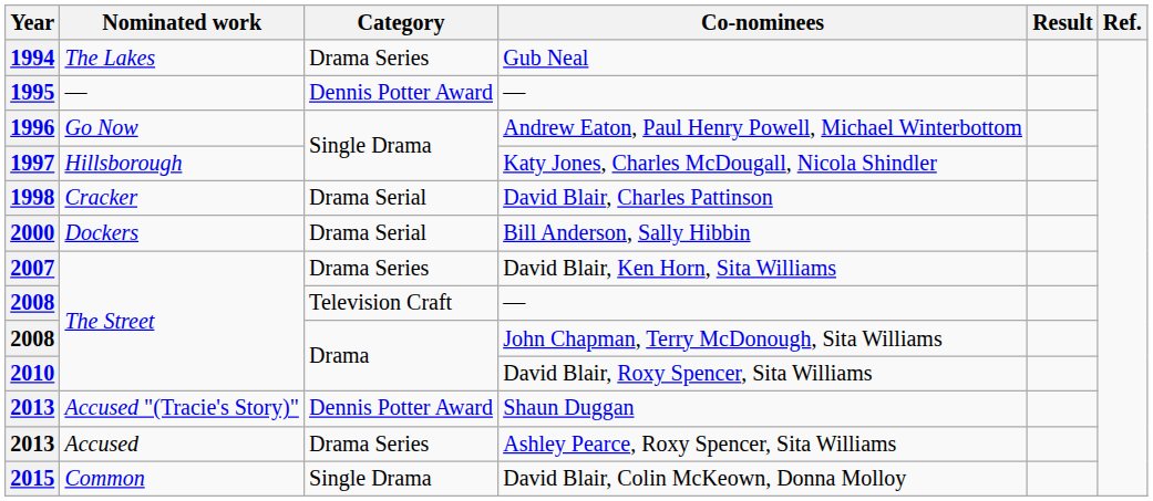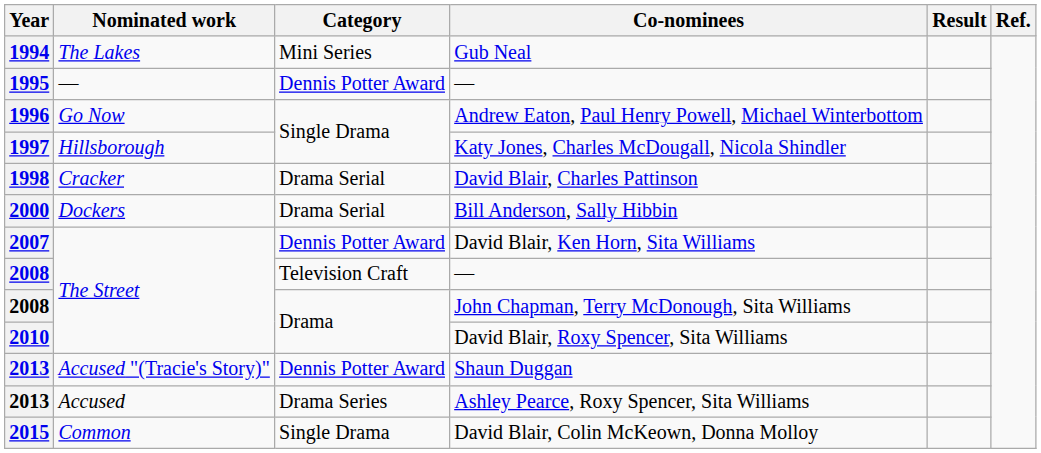 <table class="wikitable">
 <tr>
 <th>Year</th>
 <th>Nominated work</th>
 <th>Category</th>
 <th>Co-nominees</th>
 <th>Result</th>
 <th>Ref.</th>
 </tr>
 <tr>
 <th scope=row><a href='#'>1994</a></th>
 <td><em><a href='#'>The Lakes</a></em></td>
-<td>Drama Series</td>
+<td>Mini Series</td>
 <td><a href='#'>Gub Neal</a></td>
 <td></td>
 <td align=center Rowspan=13></td>
 </tr>
 <tr>
 <th scope=row><a href='#'>1995</a></th>
 <td>—</td>
 <td><a href='#'>Dennis Potter Award</a></td>
 <td>—</td>
 <td></td>
 </tr>
 <tr>
 <th scope=row><a href='#'>1996</a></th>
 <td><em><a href='#'>Go Now</a></em></td>
 <td rowspan=2>Single Drama</td>
 <td><a href='#'>Andrew Eaton</a>, <a href='#'>Paul Henry Powell</a>, <a href='#'>Michael Winterbottom</a></td>
 <td></td>
 </tr>
 <tr>
 <th scope=row><a href='#'>1997</a></th>
 <td><em><a href='#'>Hillsborough</a></em></td>
 <td><a href='#'>Katy Jones</a>, <a href='#'>Charles McDougall</a>, <a href='#'>Nicola Shindler</a></td>
 <td></td>
 </tr>
 <tr>
 <th scope=row><a href='#'>1998</a></th>
 <td><em><a href='#'>Cracker</a></em></td>
 <td>Drama Serial</td>
 <td><a href='#'>David Blair</a>, <a href='#'>Charles Pattinson</a></td>
 <td></td>
 </tr>
 <tr>
 <th scope=row><a href='#'>2000</a></th>
 <td><em><a href='#'>Dockers</a></em></td>
 <td>Drama Serial</td>
 <td><a href='#'>Bill Anderson</a>, <a href='#'>Sally Hibbin</a></td>
 <td></td>
 </tr>
 <tr>
 <th scope=row><a href='#'>2007</a></th>
 <td rowspan=4><em><a href='#'>The Street</a></em></td>
-<td>Drama Series</td>
+<td><a href='#'>Dennis Potter Award</a></td>
 <td>David Blair, <a href='#'>Ken Horn</a>, <a href='#'>Sita Williams</a></td>
 <td></td>
 </tr>
 <tr>
 <th scope=row><a href='#'>2008</a></th>
 <td>Television Craft</td>
 <td>—</td>
 <td></td>
 </tr>
 <tr>
 <th scope=row>2008</th>
 <td rowspan=2>Drama</td>
 <td><a href='#'>John Chapman</a>, <a href='#'>Terry McDonough</a>, Sita Williams</td>
 <td></td>
 </tr>
 <tr>
 <th scope=row><a href='#'>2010</a></th>
 <td>David Blair, <a href='#'>Roxy Spencer</a>, Sita Williams</td>
 <td></td>
 </tr>
 <tr>
 <th scope=row><a href='#'>2013</a></th>
 <td><a href='#'><em>Accused</em> "(Tracie's Story)"</a></td>
 <td><a href='#'>Dennis Potter Award</a></td>
 <td><a href='#'>Shaun Duggan</a></td>
 <td></td>
 </tr>
 <tr>
 <th scope=row>2013</th>
 <td><em>Accused</em></td>
 <td>Drama Series</td>
 <td><a href='#'>Ashley Pearce</a>, Roxy Spencer, Sita Williams</td>
 <td></td>
 </tr>
 <tr>
 <th scope=row><a href='#'>2015</a></th>
 <td><em><a href='#'>Common</a></em></td>
 <td>Single Drama</td>
 <td>David Blair, Colin McKeown, Donna Molloy</td>
 <td></td>
 </tr>
 </table>
